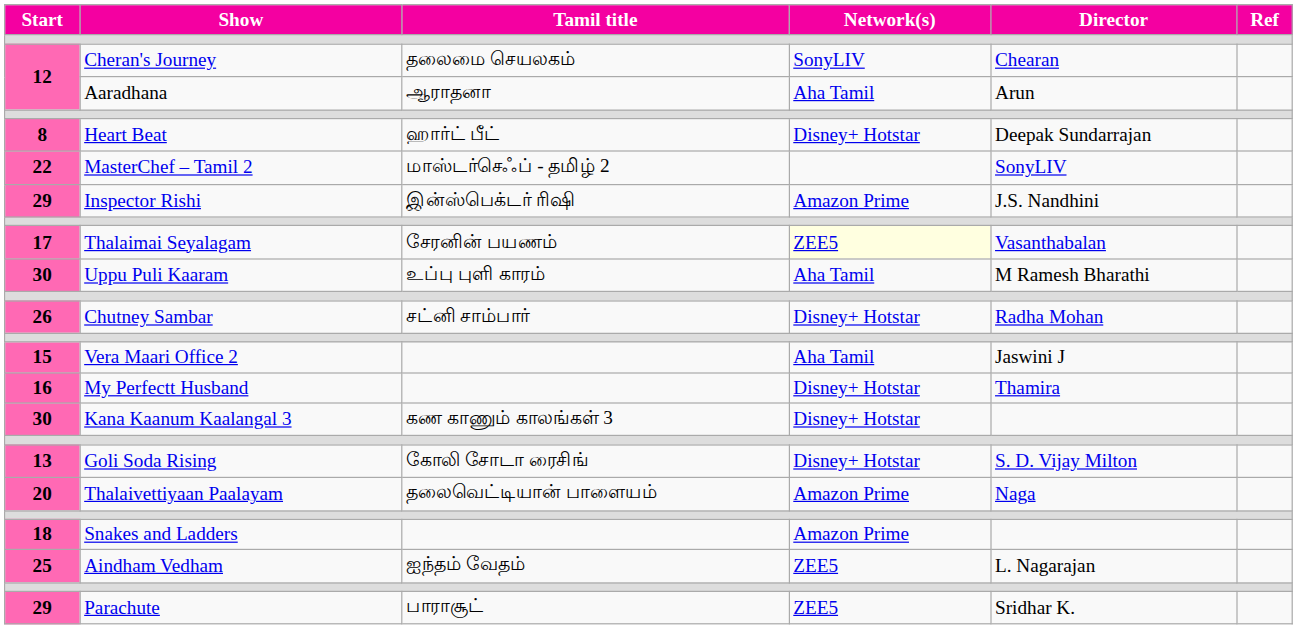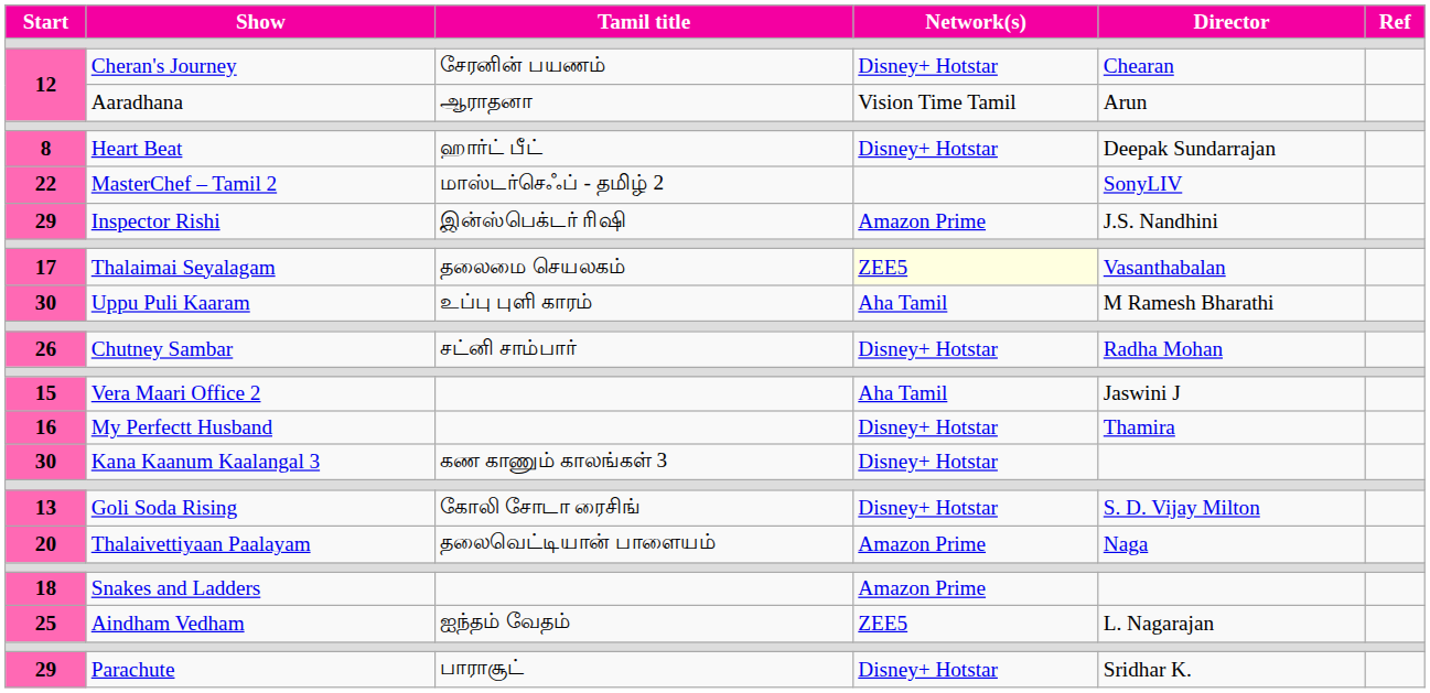 <table class="wikitable" width="85%">
 <tr>
 <th scope="col" style ="background: #F400A1 ;color:white">Start</th>
 <th scope="col" style ="background: #F400A1 ;color:white">Show</th>
 <th scope="col" style ="background: #F400A1 ;color:white">Tamil title</th>
 <th scope="col" style ="background: #F400A1 ;color:white">Network(s)</th>
 <th scope="col" style ="background: #F400A1 ;color:white">Director</th>
 <th scope="col" style ="background: #F400A1 ;color:white">Ref</th>
 </tr>
 <tr>
 <td colspan="8" style="background:#DDD;"><strong></strong></td>
 </tr>
 <tr>
 <td rowspan="2" style="text-align:center; background:hotPink;"><strong>12</strong></td>
 <td><a href='#'>Cheran's Journey</a></td>
-<td>தலைமை செயலகம்</td>
-<td><a href='#'>SonyLIV</a></td>
+<td>சேரனின் பயணம்</td>
+<td><a href='#'>Disney+ Hotstar</a></td>
 <td><a href='#'>Chearan</a></td>
 <td></td>
 </tr>
 <tr>
 <td>Aaradhana</td>
 <td>ஆராதனா</td>
-<td><a href='#'>Aha Tamil</a></td>
+<td>Vision Time Tamil</td>
 <td>Arun</td>
 <td></td>
 </tr>
 <tr>
 <td colspan="8" style="background:#DDD;"><strong></strong></td>
 </tr>
 <tr>
 <td rowspan="1" style="text-align:center; background:hotPink;"><strong>8</strong></td>
 <td><a href='#'>Heart Beat</a></td>
 <td>ஹார்ட் பீட்</td>
 <td><a href='#'>Disney+ Hotstar</a></td>
 <td>Deepak Sundarrajan</td>
 <td></td>
 </tr>
 <tr>
 <td rowspan="1"style="text-align:center; background:hotPink;"><strong>22</strong></td>
 <td><a href='#'>MasterChef – Tamil 2</a></td>
 <td>மாஸ்டர்செஃப் - தமிழ் 2</td>
 <td></td>
 <td><a href='#'>SonyLIV</a></td>
 <td></td>
 </tr>
 <tr>
 <td rowspan="1" style="text-align:center; background:hotPink;"><strong>29</strong></td>
 <td><a href='#'>Inspector Rishi</a></td>
 <td>இன்ஸ்பெக்டர் ரிஷி</td>
 <td><a href='#'>Amazon Prime</a></td>
 <td>J.S. Nandhini</td>
 <td></td>
 </tr>
 <tr>
 <td colspan="8" style="background:#DDD;"><strong></strong></td>
 </tr>
 <tr>
 <td rowspan="1" style="text-align:center; background:hotPink;"><strong>17</strong></td>
 <td><a href='#'>Thalaimai Seyalagam</a></td>
-<td>சேரனின் பயணம்</td>
+<td>தலைமை செயலகம்</td>
 <td style="background: lightyellow;"><a href='#'>ZEE5</a></td>
 <td><a href='#'>Vasanthabalan</a></td>
 <td></td>
 </tr>
 <tr>
 <td rowspan="1" style="text-align:center; background:hotPink;"><strong>30</strong></td>
 <td><a href='#'>Uppu Puli Kaaram</a></td>
 <td>உப்பு புளி காரம்</td>
 <td><a href='#'>Aha Tamil</a></td>
 <td>M Ramesh Bharathi</td>
 <td></td>
 </tr>
 <tr>
 <td colspan="8" style="background:#DDD;"><strong></strong></td>
 </tr>
 <tr>
 <td rowspan="1" style="text-align:center; background:hotPink;"><strong>26</strong></td>
 <td><a href='#'>Chutney Sambar</a></td>
 <td>சட்னி சாம்பார்</td>
 <td><a href='#'>Disney+ Hotstar</a></td>
 <td><a href='#'>Radha Mohan</a></td>
 <td></td>
 </tr>
 <tr>
 <td colspan="8" style="background:#DDD;"><strong></strong></td>
 </tr>
 <tr>
 <td rowspan="1" style="text-align:center; background:hotPink;"><strong>15</strong></td>
 <td><a href='#'>Vera Maari Office 2</a></td>
 <td></td>
 <td><a href='#'>Aha Tamil</a></td>
 <td>Jaswini J</td>
 <td></td>
 </tr>
 <tr>
 <td rowspan="1" style="text-align:center; background:hotPink;"><strong>16</strong></td>
 <td><a href='#'>My Perfectt Husband</a></td>
 <td></td>
 <td><a href='#'>Disney+ Hotstar</a></td>
 <td><a href='#'>Thamira</a></td>
 <td></td>
 </tr>
 <tr>
 <td rowspan="1" style="text-align:center; background:hotPink;"><strong>30</strong></td>
 <td><a href='#'>Kana Kaanum Kaalangal 3</a></td>
 <td>கண காணும் காலங்கள் 3</td>
 <td><a href='#'>Disney+ Hotstar</a></td>
 <td></td>
 <td></td>
 </tr>
 <tr>
 <td colspan="8" style="background:#DDD;"><strong></strong></td>
 </tr>
 <tr>
 <td rowspan="1" style="text-align:center; background:hotPink;"><strong>13</strong></td>
 <td><a href='#'>Goli Soda Rising</a></td>
 <td>கோலி சோடா ரைசிங்</td>
 <td><a href='#'>Disney+ Hotstar</a></td>
 <td><a href='#'>S. D. Vijay Milton</a></td>
 <td></td>
 </tr>
 <tr>
 <td rowspan="1" style="text-align:center; background:hotPink;"><strong>20</strong></td>
 <td><a href='#'>Thalaivettiyaan Paalayam</a></td>
 <td>தலைவெட்டியான் பாளையம்</td>
 <td><a href='#'>Amazon Prime</a></td>
 <td><a href='#'>Naga</a></td>
 <td></td>
 </tr>
 <tr>
 <td colspan="8" style="background:#DDD;"><strong></strong></td>
 </tr>
 <tr>
 <td rowspan="1" style="text-align:center; background:hotPink;"><strong>18</strong></td>
 <td><a href='#'>Snakes and Ladders</a></td>
 <td></td>
 <td><a href='#'>Amazon Prime</a></td>
 <td></td>
 <td></td>
 </tr>
 <tr>
 <td rowspan="1" style="text-align:center; background:hotPink;"><strong>25</strong></td>
 <td><a href='#'>Aindham Vedham</a></td>
 <td>ஐந்தம் வேதம்</td>
 <td><a href='#'>ZEE5</a></td>
 <td>L. Nagarajan</td>
 <td></td>
 </tr>
 <tr>
 <td colspan="8" style="background:#DDD;"><strong></strong></td>
 </tr>
 <tr>
 <td rowspan="1" style="text-align:center; background:hotPink;"><strong>29</strong></td>
 <td><a href='#'>Parachute</a></td>
 <td>பாராசூட்</td>
-<td><a href='#'>ZEE5</a></td>
+<td><a href='#'>Disney+ Hotstar</a></td>
 <td>Sridhar K.</td>
 <td></td>
 </tr>
 </table>
